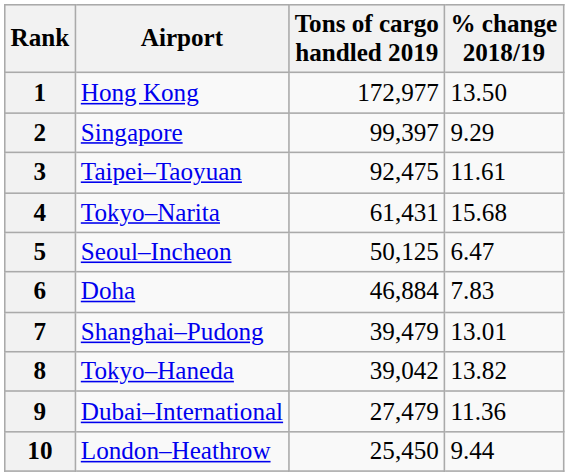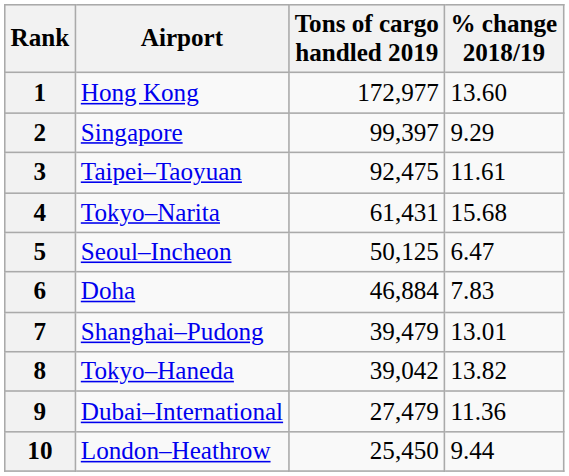 <table class="wikitable sortable">
 <tr>
 <th scope="col">Rank</th>
 <th scope="col">Airport</th>
 <th scope="col">Tons of cargo<br>handled 2019</th>
 <th scope="col">% change<br>2018/19</th>
 </tr>
 <tr>
 <th scope="row">1</th>
 <td> <a href='#'>Hong Kong</a></td>
 <td style="text-align:right;">172,977</td>
-<td> 13.50</td>
+<td> 13.60</td>
 </tr>
 <tr>
 <th scope="row">2</th>
 <td> <a href='#'>Singapore</a></td>
 <td style="text-align:right;">99,397</td>
 <td> 9.29</td>
 </tr>
 <tr>
 <th scope="row">3</th>
 <td> <a href='#'>Taipei–Taoyuan</a></td>
 <td style="text-align:right;">92,475</td>
 <td> 11.61</td>
 </tr>
 <tr>
 <th scope="row">4</th>
 <td> <a href='#'>Tokyo–Narita</a></td>
 <td style="text-align:right;">61,431</td>
 <td> 15.68</td>
 </tr>
 <tr>
 <th scope="row">5</th>
 <td> <a href='#'>Seoul–Incheon</a></td>
 <td style="text-align:right;">50,125</td>
 <td> 6.47</td>
 </tr>
 <tr>
 <th scope="row">6</th>
 <td> <a href='#'>Doha</a></td>
 <td style="text-align:right;">46,884</td>
 <td> 7.83</td>
 </tr>
 <tr>
 <th scope="row">7</th>
 <td> <a href='#'>Shanghai–Pudong</a></td>
 <td style="text-align:right;">39,479</td>
 <td> 13.01</td>
 </tr>
 <tr>
 <th scope="row">8</th>
 <td> <a href='#'>Tokyo–Haneda</a></td>
 <td style="text-align:right;">39,042</td>
 <td> 13.82</td>
 </tr>
 <tr>
 <th scope="row">9</th>
 <td> <a href='#'>Dubai–International</a></td>
 <td style="text-align:right;">27,479</td>
 <td> 11.36</td>
 </tr>
 <tr>
 <th scope="row">10</th>
 <td> <a href='#'>London–Heathrow</a></td>
 <td style="text-align:right;">25,450</td>
 <td> 9.44</td>
 </tr>
 </table>
